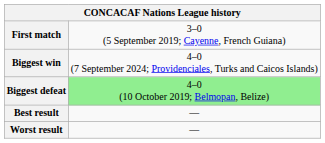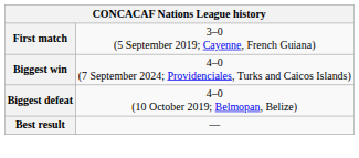 <table class="wikitable collapsible collapsed" style="text-align: center;font-size:90%;">
 <tr>
 <th colspan="2">CONCACAF Nations League history</th>
 </tr>
 <tr>
 <th>First match</th>
 <td> 3–0 <br> (5 September 2019; <a href='#'>Cayenne</a>, French Guiana)</td>
 </tr>
 <tr>
 <th>Biggest win</th>
 <td> 4–0  <br> (7 September 2024; <a href='#'>Providenciales</a>, Turks and Caicos Islands)</td>
 </tr>
 <tr>
 <th>Biggest defeat</th>
-<td style="background: lightgreen;"> 4–0 <br> (10 October 2019; <a href='#'>Belmopan</a>, Belize)</td>
+<td> 4–0 <br> (10 October 2019; <a href='#'>Belmopan</a>, Belize)</td>
 </tr>
 <tr>
 <th>Best result</th>
 <td>—</td>
 </tr>
-<tr>
-<th>Worst result</th>
-<td>—</td>
-</tr>
 </table>
